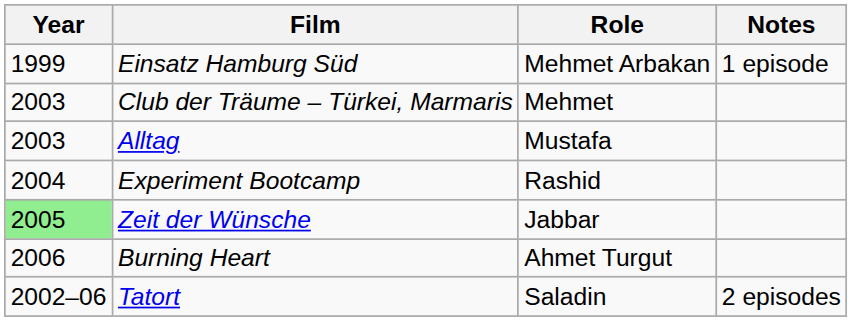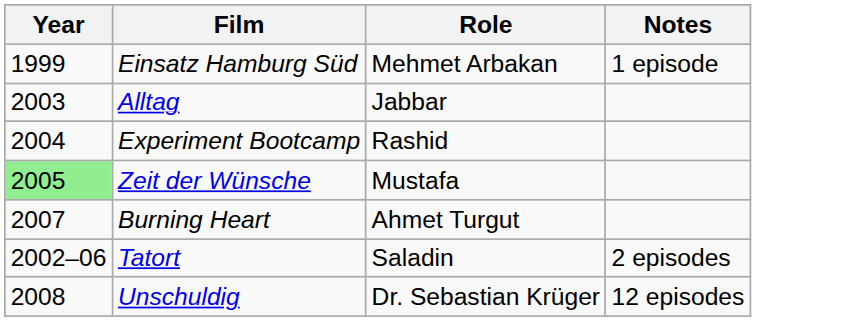 <table class="wikitable" style="font-size: 90%;">
 <tr>
 <th>Year</th>
 <th>Film</th>
 <th>Role</th>
 <th>Notes</th>
 </tr>
 <tr>
 <td>1999</td>
 <td><em>Einsatz Hamburg Süd</em></td>
 <td>Mehmet Arbakan</td>
 <td>1 episode</td>
 </tr>
 <tr>
 <td>2003</td>
-<td><em>Club der Träume – Türkei, Marmaris</em></td>
-<td>Mehmet</td>
-<td></td>
-</tr>
-<tr>
-<td>2003</td>
 <td><em><a href='#'>Alltag</a></em></td>
-<td>Mustafa</td>
+<td>Jabbar</td>
 <td></td>
 </tr>
 <tr>
 <td>2004</td>
 <td><em>Experiment Bootcamp</em></td>
 <td>Rashid</td>
 <td></td>
 </tr>
 <tr>
 <td style="background: lightgreen;">2005</td>
 <td><em><a href='#'>Zeit der Wünsche</a></em></td>
-<td>Jabbar</td>
+<td>Mustafa</td>
 <td></td>
 </tr>
 <tr>
-<td>2006</td>
+<td>2007</td>
 <td><em>Burning Heart</em></td>
 <td>Ahmet Turgut</td>
 <td></td>
 </tr>
 <tr>
 <td>2002–06</td>
 <td><em><a href='#'>Tatort</a></em></td>
 <td>Saladin</td>
 <td>2 episodes</td>
 </tr>
+<tr>
+<td>2008</td>
+<td><em><a href='#'>Unschuldig</a></em></td>
+<td>Dr. Sebastian Krüger</td>
+<td>12 episodes</td>
+</tr>
 </table>
